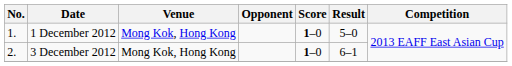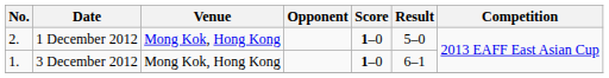 <table class="wikitable">
 <tr>
 <th>No.</th>
 <th>Date</th>
 <th>Venue</th>
 <th>Opponent</th>
 <th>Score</th>
 <th>Result</th>
 <th>Competition</th>
 </tr>
 <tr>
-<td>1.</td>
+<td>2.</td>
 <td>1 December 2012</td>
 <td><a href='#'>Mong Kok</a>, <a href='#'>Hong Kong</a></td>
 <td></td>
 <td align=center><strong>1</strong>–0</td>
 <td align=center>5–0</td>
 <td rowspan=2><a href='#'>2013 EAFF East Asian Cup</a></td>
 </tr>
 <tr>
-<td>2.</td>
+<td>1.</td>
 <td>3 December 2012</td>
 <td>Mong Kok, Hong Kong</td>
 <td></td>
 <td align=center><strong>1</strong>–0</td>
 <td align=center>6–1</td>
 </tr>
 <tr>
 </tr>
 </table>
